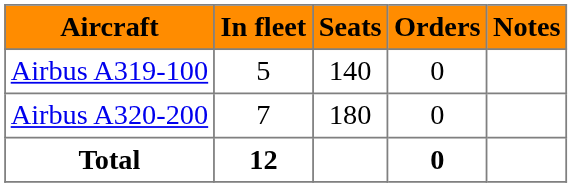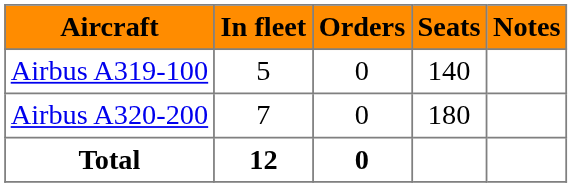 <table class="toccolours" border="1" cellpadding="3" style="border-collapse:collapse;margin:1em auto;">
 <tr bgcolor="darkorange">
 <th>Aircraft</th>
 <th>In fleet</th>
+<th>Orders</th>
 <th>Seats</th>
-<th>Orders</th>
 <th>Notes</th>
 </tr>
 <tr>
 <td><a href='#'>Airbus A319-100</a></td>
 <td align=center>5</td>
+<td align=center>0</td>
 <td align=center>140</td>
-<td align=center>0</td>
 <td align=center></td>
 </tr>
 <tr>
 <td><a href='#'>Airbus A320-200</a></td>
 <td align=center>7</td>
+<td align=center>0</td>
 <td align=center>180</td>
-<td align=center>0</td>
 <td align=center></td>
 </tr>
 <tr>
 <th>Total</th>
 <th align=center>12</th>
+<th align=center>0</th>
 <th></th>
-<th align=center>0</th>
 <th></th>
 </tr>
 </table>
